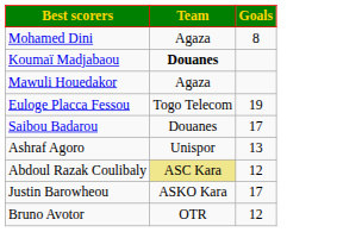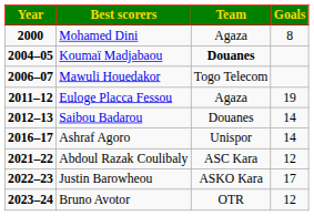 <table class="wikitable" style="text-align:center;">
 <tr>
+<th style="background:green; color:gold; border:1px solid red;">Year</th>
 <th style="background:green; color:gold; border:1px solid red;">Best scorers</th>
 <th style="background:green; color:gold; border:1px solid red;">Team</th>
 <th style="background:green; color:gold; border:1px solid red;">Goals</th>
 </tr>
 <tr>
+<td><strong>2000</strong></td>
 <td align=left> <a href='#'>Mohamed Dini</a></td>
 <td>Agaza</td>
 <td>8</td>
 </tr>
 <tr>
+<td><strong>2004–05</strong></td>
 <td align=left> <a href='#'>Koumaï Madjabaou</a></td>
 <td><strong>Douanes</strong></td>
 <td></td>
 </tr>
 <tr>
+<td><strong>2006–07</strong></td>
 <td align=left><a href='#'>Mawuli Houedakor</a></td>
-<td>Agaza</td>
+<td>Togo Telecom</td>
 <td></td>
 </tr>
 <tr>
+<td><strong>2011–12</strong></td>
 <td align=left> <a href='#'>Euloge Placca Fessou</a></td>
-<td>Togo Telecom</td>
+<td>Agaza</td>
 <td>19</td>
 </tr>
 <tr>
+<td><strong>2012–13</strong></td>
 <td align=left> <a href='#'>Saibou Badarou</a></td>
 <td>Douanes</td>
-<td>17</td>
+<td>14</td>
 </tr>
 <tr>
+<td><strong>2016–17</strong></td>
 <td align=left> Ashraf Agoro</td>
 <td>Unispor</td>
-<td>13</td>
+<td>14</td>
 </tr>
 <tr>
+<td><strong>2021–22</strong></td>
 <td align=left> Abdoul Razak Coulibaly</td>
-<td style="background: khaki;">ASC Kara</td>
+<td>ASC Kara</td>
 <td>12</td>
 </tr>
 <tr>
+<td><strong>2022–23</strong></td>
 <td align=left> Justin Barowheou</td>
 <td>ASKO Kara</td>
 <td>17</td>
 </tr>
 <tr>
+<td><strong>2023–24</strong></td>
 <td align=left> Bruno Avotor</td>
 <td>OTR</td>
 <td>12</td>
 </tr>
 </table>
